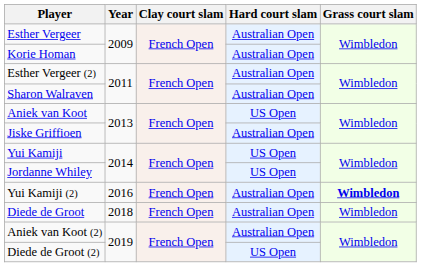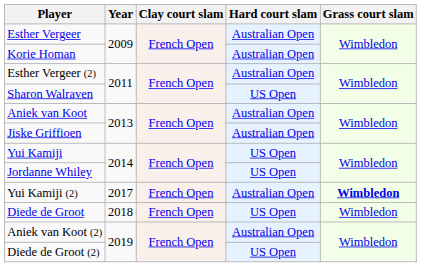 <table class="wikitable sortable" style="text-align:center;">
 <tr>
 <th>Player</th>
 <th>Year</th>
 <th>Clay court slam</th>
 <th>Hard court slam</th>
 <th>Grass court slam</th>
 </tr>
 <tr>
 <td align="left"> <a href='#'>Esther Vergeer</a></td>
 <td rowspan="2">2009</td>
 <td rowspan="2" style="background: #f9f0eb;"><a href='#'>French Open</a></td>
 <td style="background: #e6f2ff;"><a href='#'>Australian Open</a></td>
 <td rowspan="2" style="background: #f2ffe6;"><a href='#'>Wimbledon</a></td>
 </tr>
 <tr>
 <td align="left"> <a href='#'>Korie Homan</a></td>
 <td style="background: #e6f2ff;"><a href='#'>Australian Open</a></td>
 </tr>
 <tr>
 <td align="left"> Esther Vergeer <small>(2)</small></td>
 <td rowspan="2">2011</td>
 <td rowspan="2" style="background: #f9f0eb;"><a href='#'>French Open</a></td>
 <td style="background: #e6f2ff;"><a href='#'>Australian Open</a></td>
 <td rowspan="2" style="background: #f2ffe6;"><a href='#'>Wimbledon</a></td>
 </tr>
 <tr>
 <td align="left"> <a href='#'>Sharon Walraven</a></td>
-<td style="background: #e6f2ff;"><a href='#'>Australian Open</a></td>
+<td style="background: #e6f2ff;"><a href='#'>US Open</a></td>
 </tr>
 <tr>
 <td align="left"> <a href='#'>Aniek van Koot</a></td>
 <td rowspan="2">2013</td>
 <td rowspan="2" style="background: #f9f0eb;"><a href='#'>French Open</a></td>
-<td style="background: #e6f2ff;"><a href='#'>US Open</a></td>
+<td style="background: #e6f2ff;"><a href='#'>Australian Open</a></td>
 <td rowspan="2" style="background: #f2ffe6;"><a href='#'>Wimbledon</a></td>
 </tr>
 <tr>
 <td align="left"> <a href='#'>Jiske Griffioen</a></td>
 <td style="background: #e6f2ff;"><a href='#'>Australian Open</a></td>
 </tr>
 <tr>
 <td align="left"> <a href='#'>Yui Kamiji</a></td>
 <td rowspan="2">2014</td>
 <td rowspan="2" style="background: #f9f0eb;"><a href='#'>French Open</a></td>
 <td style="background: #e6f2ff;"><a href='#'>US Open</a></td>
 <td rowspan="2" style="background: #f2ffe6;"><a href='#'>Wimbledon</a></td>
 </tr>
 <tr>
 <td align="left"> <a href='#'>Jordanne Whiley</a></td>
 <td style="background: #e6f2ff;"><a href='#'>US Open</a></td>
 </tr>
 <tr>
 <td align="left"> Yui Kamiji <small>(2)</small></td>
-<td>2016</td>
+<td>2017</td>
 <td style="background: #f9f0eb;"><a href='#'>French Open</a></td>
 <td style="background: #e6f2ff;"><a href='#'>Australian Open</a></td>
 <td style="background: #f2ffe6;"><strong><a href='#'>Wimbledon</a></strong></td>
 </tr>
 <tr>
 <td align="left"> <a href='#'>Diede de Groot</a></td>
 <td>2018</td>
 <td style="background: #f9f0eb;"><a href='#'>French Open</a></td>
-<td style="background: #e6f2ff;"><a href='#'>Australian Open</a></td>
+<td style="background: #e6f2ff;"><a href='#'>US Open</a></td>
 <td style="background: #f2ffe6;"><a href='#'>Wimbledon</a></td>
 </tr>
 <tr>
 <td align="left"> Aniek van Koot <small>(2)</small></td>
 <td rowspan="2">2019</td>
 <td rowspan="2" style="background: #f9f0eb;"><a href='#'>French Open</a></td>
 <td style="background: #e6f2ff;"><a href='#'>Australian Open</a></td>
 <td rowspan="2" style="background: #f2ffe6;"><a href='#'>Wimbledon</a></td>
 </tr>
 <tr>
 <td align="left"> Diede de Groot <small>(2)</small></td>
 <td style="background: #e6f2ff;"><a href='#'>US Open</a></td>
 </tr>
 </table>
